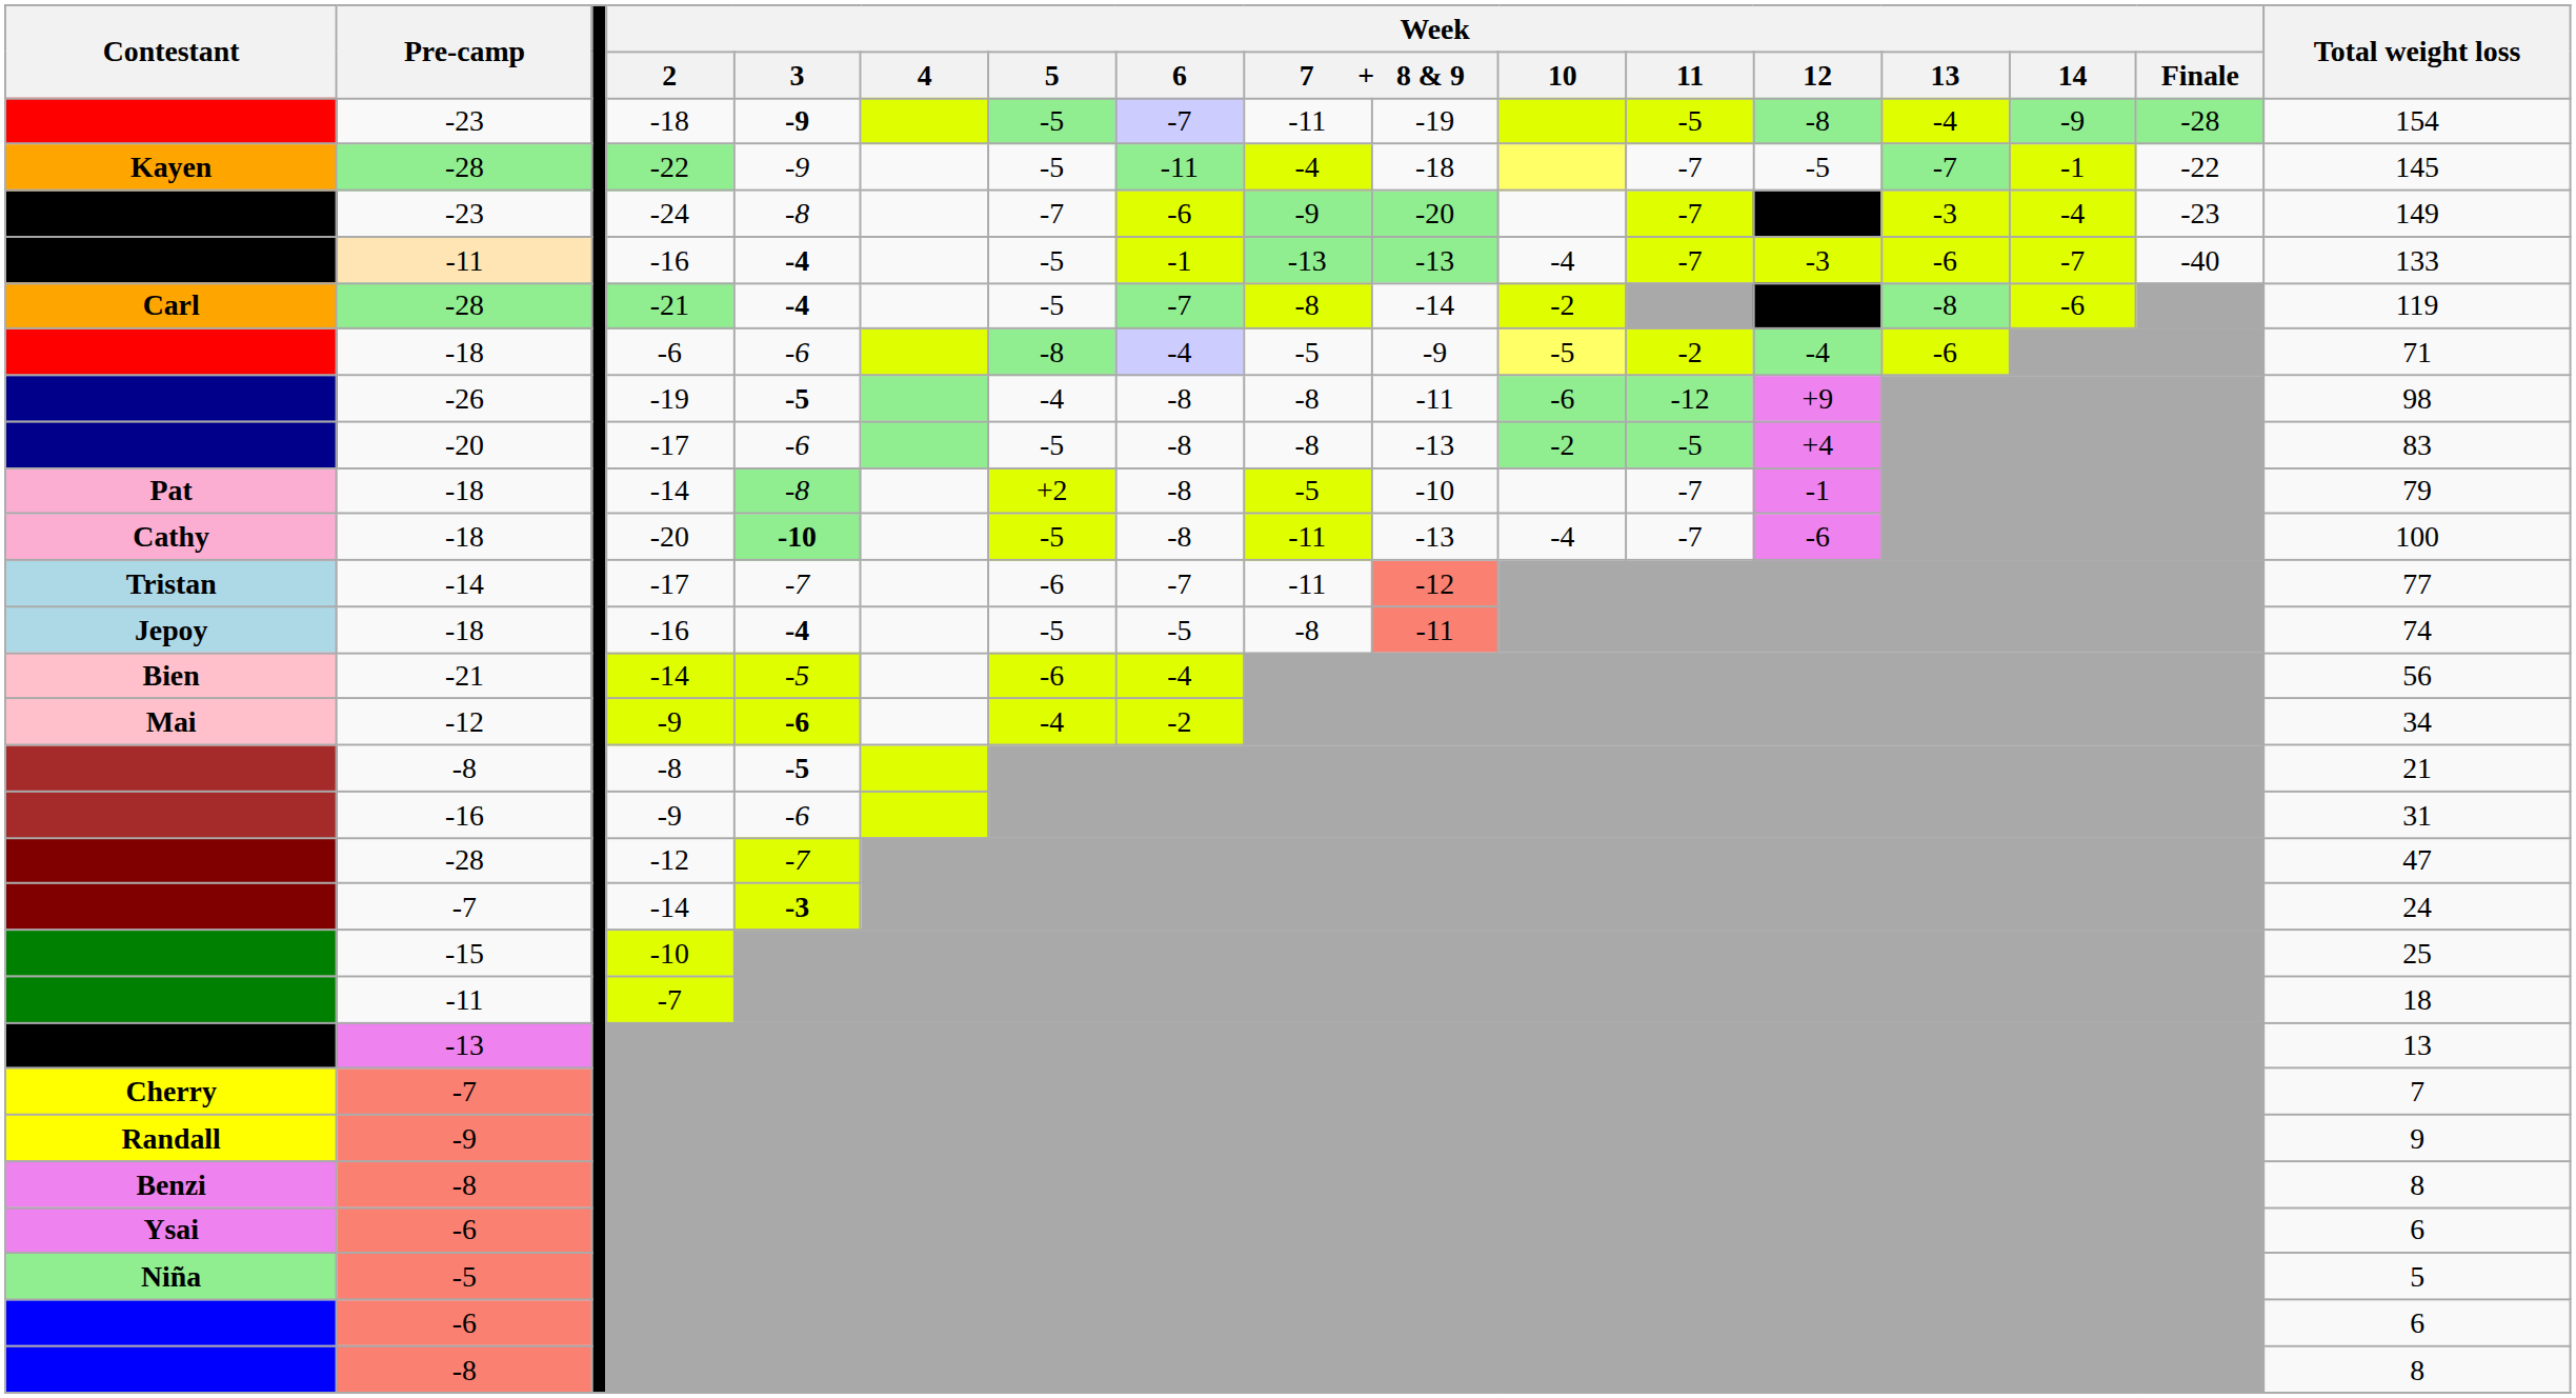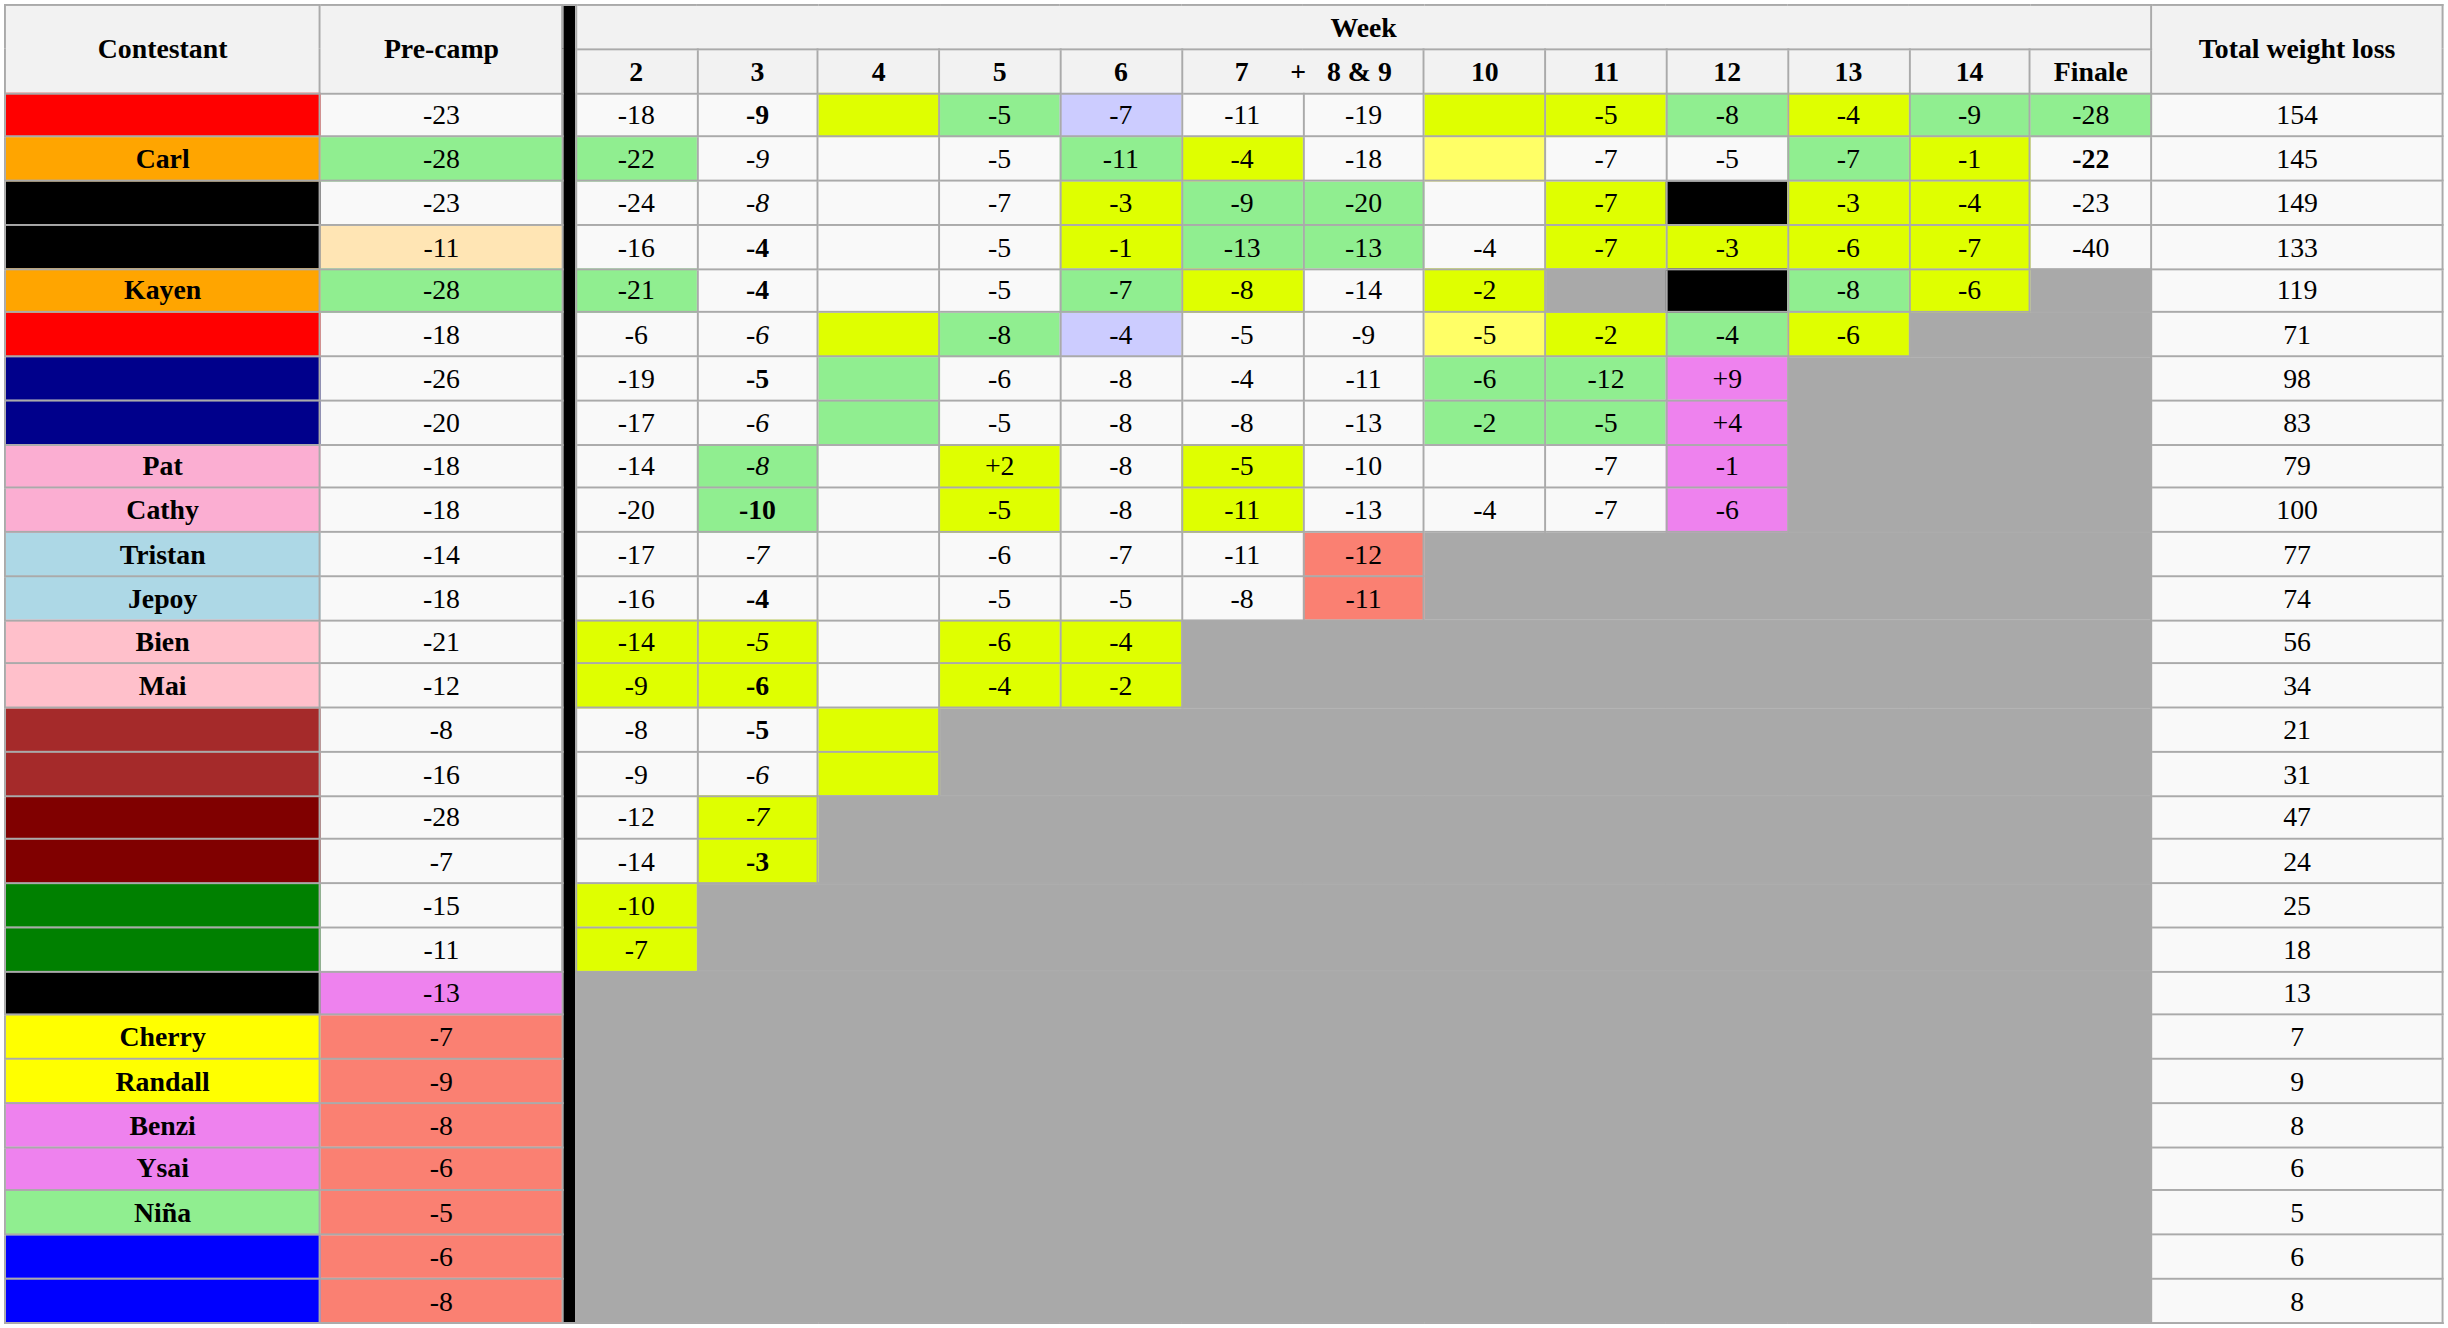 <table class="wikitable" style="text-align:center; line-height:16px; font-size:90%; width:100%;">
 <tr>
 <th scope="col" width="13%" rowspan="02">Contestant</th>
 <th scope="col" width="10%" rowspan="02">Pre-camp</th>
 <th scope="col" rowspan="30" style="background:black;"></th>
 <th scope="col" width="65%" colspan="13">Week</th>
 <th scope="col" width="12%" rowspan="02">Total weight loss</th>
 </tr>
 <tr>
 <th width="05%">2</th>
 <th width="05%">3</th>
 <th width="05%">4</th>
 <th width="05%">5</th>
 <th width="05%">6</th>
 <th width="10%" colspan="2">   7      +   8 & 9</th>
 <th width="05%">10</th>
 <th width="05%">11</th>
 <th width="05%">12</th>
 <th width="05%">13</th>
 <th width="05%">14</th>
 <th width="05%">Finale</th>
 </tr>
 <tr>
 <th style="background:red;" scope="row"></th>
 <td>-23</td>
 <td>-18</td>
 <td><strong>-9</strong></td>
 <td style="background:#DFFF00;"></td>
 <td style="background:lightgreen;">-5</td>
 <td style="background:#CCCCFF;">-7</td>
 <td>-11</td>
 <td>-19</td>
 <td style="background:#DFFF00;"></td>
 <td style="background:#DFFF00;">-5</td>
 <td style="background:lightgreen;">-8</td>
 <td style="background:#DFFF00;">-4</td>
 <td style="background:lightgreen;">-9</td>
 <td style="background:lightgreen;">-28</td>
 <td>154</td>
 </tr>
 <tr>
-<th style="background:orange;" scope="row">Kayen</th>
+<th style="background:orange;" scope="row">Carl</th>
 <td style="background:lightgreen;">-28</td>
 <td style="background:lightgreen;">-22</td>
 <td><em>-9</em></td>
 <td></td>
 <td>-5</td>
 <td style="background:lightgreen;">-11</td>
 <td style="background:#DFFF00;">-4</td>
 <td>-18</td>
 <td style="background:#FFFF66;"></td>
 <td>-7</td>
 <td>-5</td>
 <td style="background:lightgreen;">-7</td>
 <td style="background:#DFFF00;">-1</td>
-<td>-22</td>
+<td><strong>-22</strong></td>
 <td>145</td>
 </tr>
 <tr>
 <th style="background:black;" scope="row"></th>
 <td>-23</td>
 <td>-24</td>
 <td><em>-8</em></td>
 <td></td>
 <td>-7</td>
-<td style="background:#DFFF00;">-6</td>
+<td style="background:#DFFF00;">-3</td>
 <td width="05%" style="background:lightgreen;">-9</td>
 <td width="05%" style="background:lightgreen;">-20</td>
 <td></td>
 <td style="background:#DFFF00;">-7</td>
 <td style="background:black;"></td>
 <td style="background:#DFFF00;">-3</td>
 <td style="background:#DFFF00;">-4</td>
 <td>-23</td>
 <td>149</td>
 </tr>
 <tr>
 <th style="background:black;" scope="row"></th>
 <td style="background:#FFE5B4;">-11</td>
 <td>-16</td>
 <td><strong>-4</strong></td>
 <td></td>
 <td>-5</td>
 <td style="background:#DFFF00;">-1</td>
 <td style="background:lightgreen;">-13</td>
 <td style="background:lightgreen;">-13</td>
 <td>-4</td>
 <td style="background:#DFFF00;">-7</td>
 <td style="background:#DFFF00;">-3</td>
 <td style="background:#DFFF00;">-6</td>
 <td style="background:#DFFF00;">-7</td>
 <td>-40</td>
 <td>133</td>
 </tr>
 <tr>
-<th style="background:orange;" scope="row">Carl</th>
+<th style="background:orange;" scope="row">Kayen</th>
 <td style="background:lightgreen;">-28</td>
 <td style="background:lightgreen;">-21</td>
 <td><strong>-4</strong></td>
 <td></td>
 <td>-5</td>
 <td style="background:lightgreen;">-7</td>
 <td style="background:#DFFF00;">-8</td>
 <td>-14</td>
 <td style="background:#DFFF00;">-2</td>
 <td style="background:darkgray;"></td>
 <td style="background:black;"></td>
 <td style="background:lightgreen;">-8</td>
 <td style="background:#DFFF00;">-6</td>
 <td style="background:darkgray;"></td>
 <td>119</td>
 </tr>
 <tr>
 <th style="background:red;" scope="row"></th>
 <td>-18</td>
 <td>-6</td>
 <td><em>-6</em></td>
 <td style="background:#DFFF00;"></td>
 <td style="background:lightgreen;">-8</td>
 <td style="background:#CCCCFF;">-4</td>
 <td>-5</td>
 <td>-9</td>
 <td style="background:#FFFF66;">-5</td>
 <td style="background:#DFFF00;">-2</td>
 <td style="background:lightgreen;">-4</td>
 <td style="background:#DFFF00;">-6</td>
 <td style="background:darkgray;" colspan="2"></td>
 <td>71</td>
 </tr>
 <tr>
 <th style="background:#00008B;" scope="row"></th>
 <td>-26</td>
 <td>-19</td>
 <td><strong>-5</strong></td>
 <td style="background:lightgreen;"></td>
+<td>-6</td>
+<td>-8</td>
 <td>-4</td>
-<td>-8</td>
-<td>-8</td>
 <td>-11</td>
 <td style="background:lightgreen;">-6</td>
 <td style="background:lightgreen;">-12</td>
 <td style="background:#EE82EE;">+9</td>
 <td style="background:darkgray;" rowspan="4" colspan="3"></td>
 <td>98</td>
 </tr>
 <tr>
 <th style="background:#00008B;" scope="row"></th>
 <td>-20</td>
 <td>-17</td>
 <td><em>-6</em></td>
 <td style="background:lightgreen;"></td>
 <td>-5</td>
 <td>-8</td>
 <td>-8</td>
 <td>-13</td>
 <td style="background:lightgreen;">-2</td>
 <td style="background:lightgreen;">-5</td>
 <td style="background:#EE82EE;">+4</td>
 <td>83</td>
 </tr>
 <tr>
 <th style="background:#FBAED2;" scope="row">Pat</th>
 <td>-18</td>
 <td>-14</td>
 <td style="background:lightgreen;"><em>-8</em></td>
 <td></td>
 <td style="background:#DFFF00;">+2</td>
 <td>-8</td>
 <td style="background:#DFFF00;">-5</td>
 <td>-10</td>
 <td></td>
 <td>-7</td>
 <td style="background:#EE82EE;">-1</td>
 <td>79</td>
 </tr>
 <tr>
 <th style="background:#FBAED2;" scope="row">Cathy</th>
 <td>-18</td>
 <td>-20</td>
 <td style="background:lightgreen;"><strong>-10</strong></td>
 <td></td>
 <td style="background:#DFFF00;">-5</td>
 <td>-8</td>
 <td style="background:#DFFF00;">-11</td>
 <td>-13</td>
 <td>-4</td>
 <td>-7</td>
 <td style="background:#EE82EE;">-6</td>
 <td>100</td>
 </tr>
 <tr>
 <th style="background:lightblue;" scope="row">Tristan</th>
 <td>-14</td>
 <td>-17</td>
 <td><em>-7</em></td>
 <td></td>
 <td>-6</td>
 <td>-7</td>
 <td>-11</td>
 <td style="background:#FA8072;">-12</td>
 <td style="background:darkgray;" rowspan="2" colspan="6"></td>
 <td>77</td>
 </tr>
 <tr>
 <th style="background:lightblue;" scope="row">Jepoy</th>
 <td>-18</td>
 <td>-16</td>
 <td><strong>-4</strong></td>
 <td></td>
 <td>-5</td>
 <td>-5</td>
 <td>-8</td>
 <td style="background:#FA8072;">-11</td>
 <td>74</td>
 </tr>
 <tr>
 <th style="background:pink;" scope="row">Bien</th>
 <td>-21</td>
 <td style="background:#DFFF00;">-14</td>
 <td style="background:#DFFF00;"><em>-5</em></td>
 <td></td>
 <td style="background:#DFFF00;">-6</td>
 <td style="background:#DFFF00;">-4</td>
 <td style="background:darkgray;" rowspan="2" colspan="8"></td>
 <td>56</td>
 </tr>
 <tr>
 <th style="background:pink;" scope="row">Mai</th>
 <td>-12</td>
 <td style="background:#DFFF00;">-9</td>
 <td style="background:#DFFF00;"><strong>-6</strong></td>
 <td></td>
 <td style="background:#DFFF00;">-4</td>
 <td style="background:#DFFF00;">-2</td>
 <td>34</td>
 </tr>
 <tr>
 <th style="background:brown;" scope="row"></th>
 <td>-8</td>
 <td>-8</td>
 <td><strong>-5</strong></td>
 <td style="background:#DFFF00;"></td>
 <td style="background:darkgray;" rowspan="2" colspan="10"></td>
 <td>21</td>
 </tr>
 <tr>
 <th style="background:brown;" scope="row"></th>
 <td>-16</td>
 <td>-9</td>
 <td><em>-6</em></td>
 <td style="background:#DFFF00;"></td>
 <td>31</td>
 </tr>
 <tr>
 <th style="background:maroon;" scope="row"></th>
 <td>-28</td>
 <td>-12</td>
 <td style="background:#DFFF00;"><em>-7</em></td>
 <td style="background:darkgray;" rowspan="2" colspan="11"></td>
 <td>47</td>
 </tr>
 <tr>
 <th style="background:maroon;" scope="row"></th>
 <td>-7</td>
 <td>-14</td>
 <td style="background:#DFFF00;"><strong>-3</strong></td>
 <td>24</td>
 </tr>
 <tr>
 <th scope="row" style="background:green;"></th>
 <td>-15</td>
 <td style="background:#DFFF00;">-10</td>
 <td style="background:darkgray;" rowspan="2" colspan="12"></td>
 <td>25</td>
 </tr>
 <tr>
 <th scope="row" style="background:green;"></th>
 <td>-11</td>
 <td style="background:#DFFF00;">-7</td>
 <td>18</td>
 </tr>
 <tr>
 <th style="background:black;" scope="row"></th>
 <td style="background:#EE82EE;">-13</td>
 <td style="background:darkgray;" rowspan="8" colspan="13"></td>
 <td>13</td>
 </tr>
 <tr>
 <th style="background:yellow;" scope="row">Cherry</th>
 <td style="background:#FA8072;">-7</td>
 <td>7</td>
 </tr>
 <tr>
 <th style="background:yellow;" scope="row">Randall</th>
 <td style="background:#FA8072;">-9</td>
 <td>9</td>
 </tr>
 <tr>
 <th style="background:violet;" scope="row">Benzi</th>
 <td style="background:#FA8072;">-8</td>
 <td>8</td>
 </tr>
 <tr>
 <th style="background:violet;" scope="row">Ysai</th>
 <td style="background:#FA8072;">-6</td>
 <td>6</td>
 </tr>
 <tr>
 <th style="background:#90EE90;" scope="row">Niña</th>
 <td style="background:#FA8072;">-5</td>
 <td>5</td>
 </tr>
 <tr>
 <th style="background:blue;" scope="row"></th>
 <td style="background:#FA8072;">-6</td>
 <td>6</td>
 </tr>
 <tr>
 <th style="background:blue;" scope="row"></th>
 <td style="background:#FA8072;">-8</td>
 <td>8</td>
 </tr>
 <tr>
 </tr>
 </table>
